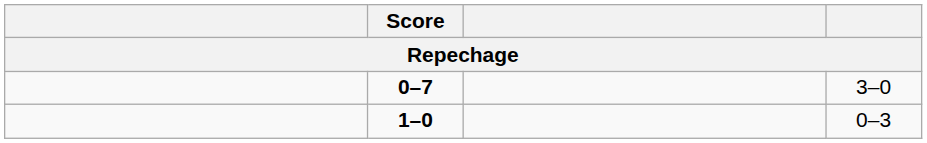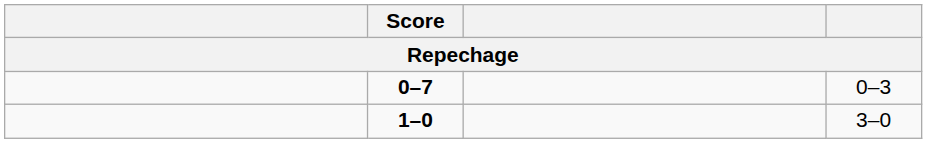 <table class="wikitable" style="text-align: left; ">
 <tr>
 <th align="right" width="270"></th>
 <th width="65">Score</th>
 <th align="left" width="270"></th>
 <th width="65"></th>
 </tr>
 <tr>
 <th colspan=4>Repechage</th>
 </tr>
 <tr>
 <td></td>
 <td align="center"><strong>0–7</strong></td>
 <td><strong></strong></td>
-<td align=center>3–0 <strong></strong></td>
+<td align=center>0–3 <strong></strong></td>
 </tr>
 <tr>
 <td><strong></strong></td>
 <td align="center"><strong>1–0</strong></td>
 <td></td>
-<td align=center>0–3 <strong></strong></td>
+<td align=center>3–0 <strong></strong></td>
 </tr>
 </table>
